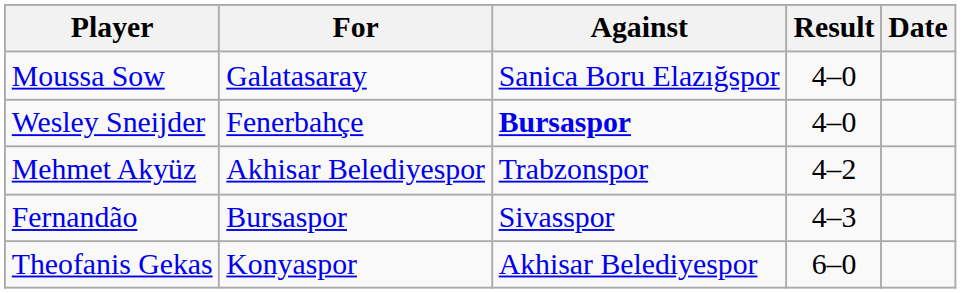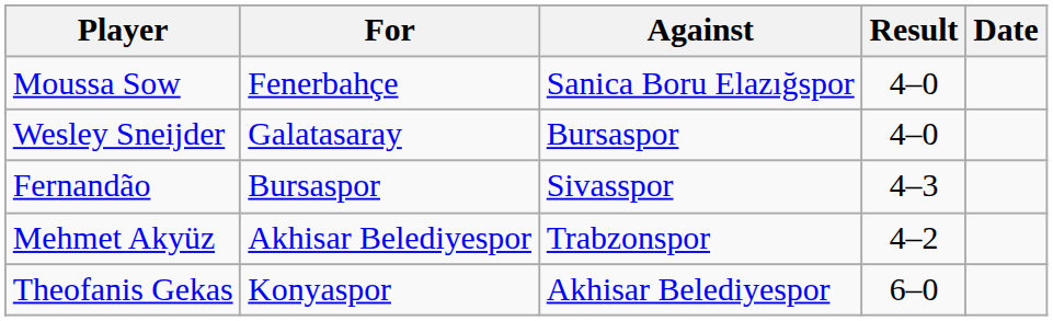 <table class="wikitable sortable">
 <tr>
 <th>Player</th>
 <th>For</th>
 <th>Against</th>
 <th style="text-align:center">Result</th>
 <th>Date</th>
 </tr>
 <tr>
 <td> <a href='#'>Moussa Sow</a></td>
-<td><a href='#'>Galatasaray</a></td>
+<td><a href='#'>Fenerbahçe</a></td>
 <td><a href='#'>Sanica Boru Elazığspor</a></td>
 <td style="text-align:center;">4–0</td>
 <td></td>
 </tr>
 <tr>
 <td> <a href='#'>Wesley Sneijder</a></td>
-<td><a href='#'>Fenerbahçe</a></td>
-<td><strong><a href='#'>Bursaspor</a></strong></td>
+<td><a href='#'>Galatasaray</a></td>
+<td><a href='#'>Bursaspor</a></td>
 <td style="text-align:center;">4–0</td>
+<td></td>
+</tr>
+<tr>
+<td> <a href='#'>Fernandão</a></td>
+<td><a href='#'>Bursaspor</a></td>
+<td><a href='#'>Sivasspor</a></td>
+<td style="text-align:center;">4–3</td>
 <td></td>
 </tr>
 <tr>
 <td> <a href='#'>Mehmet Akyüz</a></td>
 <td><a href='#'>Akhisar Belediyespor</a></td>
 <td><a href='#'>Trabzonspor</a></td>
 <td style="text-align:center;">4–2</td>
 <td></td>
 </tr>
 <tr>
-<td> <a href='#'>Fernandão</a></td>
-<td><a href='#'>Bursaspor</a></td>
-<td><a href='#'>Sivasspor</a></td>
-<td style="text-align:center;">4–3</td>
-<td></td>
-</tr>
-<tr>
 <td> <a href='#'>Theofanis Gekas</a></td>
 <td><a href='#'>Konyaspor</a></td>
 <td><a href='#'>Akhisar Belediyespor</a></td>
 <td style="text-align:center;">6–0</td>
 <td></td>
 </tr>
 </table>
